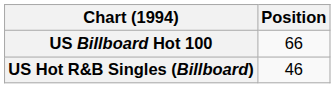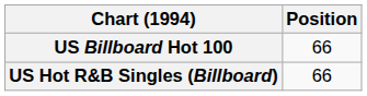 <table class="wikitable plainrowheaders" style="text-align:center">
 <tr>
 <th>Chart (1994)</th>
 <th>Position</th>
 </tr>
 <tr>
 <th scope="row">US <em>Billboard</em> Hot 100</th>
 <td>66</td>
 </tr>
 <tr>
 <th scope="row">US Hot R&B Singles (<em>Billboard</em>)</th>
-<td>46</td>
+<td>66</td>
 </tr>
 </table>
